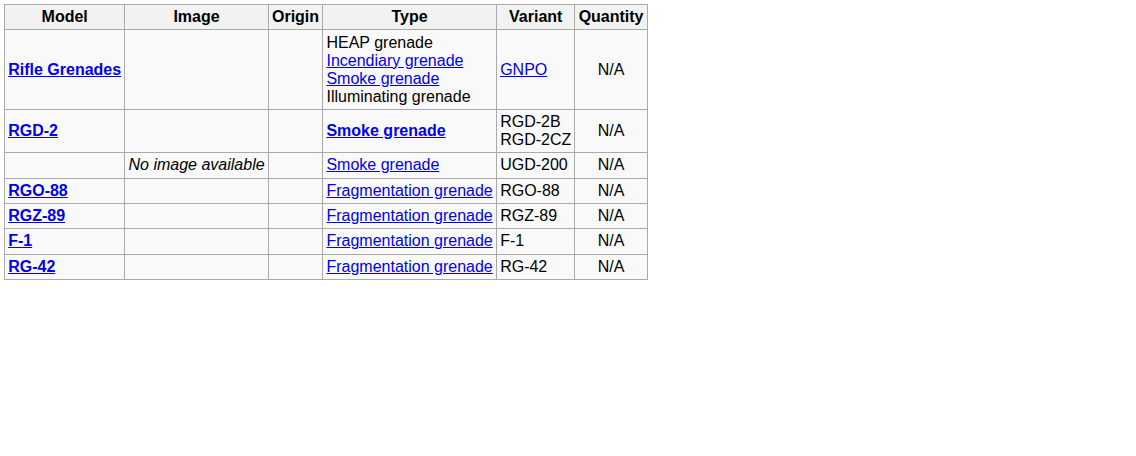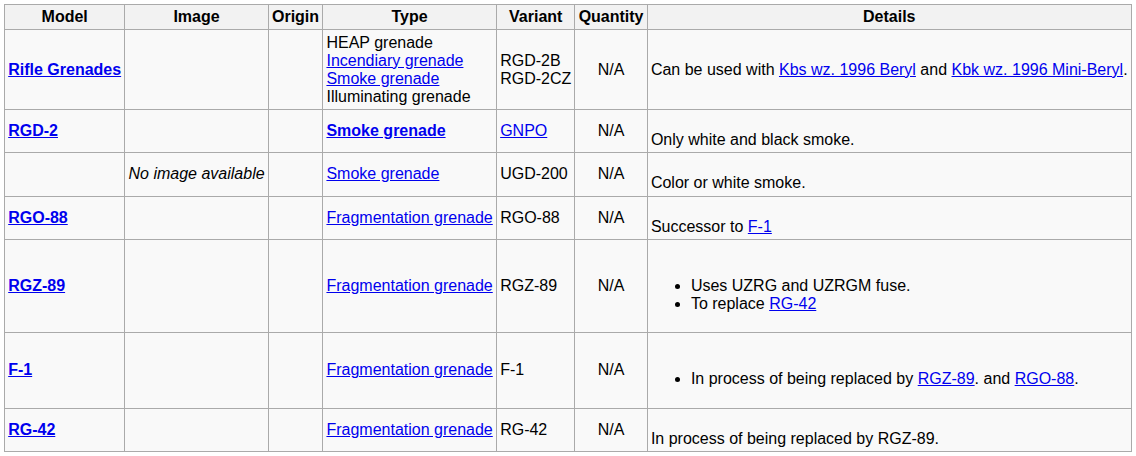 <table class="wikitable">
 <tr>
 <th>Model</th>
 <th>Image</th>
 <th>Origin</th>
 <th>Type</th>
 <th>Variant</th>
 <th>Quantity</th>
+<th>Details</th>
 </tr>
 <tr>
 <td><a href='#'><strong>Rifle Grenades</strong></a></td>
 <td></td>
 <td><small></small></td>
 <td>HEAP grenade <br> <a href='#'>Incendiary grenade</a> <br> <a href='#'>Smoke grenade</a> <br> Illuminating grenade</td>
-<td><a href='#'>GNPO</a><br></td>
+<td>RGD-2B<br>RGD-2CZ</td>
 <td style="text-align: center;">N/A</td>
+<td>Can be used with <a href='#'>Kbs wz. 1996 Beryl</a> and <a href='#'>Kbk wz. 1996 Mini-Beryl</a>.</td>
 </tr>
 <tr>
 <td><strong><a href='#'>RGD-2</a></strong></td>
 <td></td>
 <td><small></small><br><small></small></td>
 <td><strong><a href='#'>Smoke grenade</a></strong></td>
-<td>RGD-2B<br>RGD-2CZ</td>
+<td><a href='#'>GNPO</a><br></td>
 <td style="text-align: center;">N/A</td>
+<td><br>Only white and black smoke.</td>
 </tr>
 <tr>
 <td><strong></strong></td>
 <td style="text-align: center;"><em>No image available</em></td>
 <td><small></small></td>
 <td><a href='#'>Smoke grenade</a></td>
 <td>UGD-200</td>
 <td style="text-align: center;">N/A</td>
+<td><br>Color or white smoke.</td>
 </tr>
 <tr>
 <td><a href='#'><strong>RGO-88</strong></a></td>
 <td></td>
 <td><small></small></td>
 <td><a href='#'>Fragmentation grenade</a></td>
 <td>RGO-88</td>
 <td style="text-align: center;">N/A</td>
+<td><br>Successor to <a href='#'>F-1</a></td>
 </tr>
 <tr>
 <td><a href='#'><strong>RGZ-89</strong></a></td>
 <td></td>
 <td><small></small></td>
 <td><a href='#'>Fragmentation grenade</a></td>
 <td>RGZ-89</td>
 <td style="text-align: center;">N/A</td>
+<td><br><ul><li>Uses UZRG and UZRGM fuse.</li><li>To replace <a href='#'>RG-42</a></li></ul></td>
 </tr>
 <tr>
 <td><a href='#'><strong>F-1</strong></a></td>
 <td></td>
 <td><small></small><br><small></small></td>
 <td><a href='#'>Fragmentation grenade</a></td>
 <td>F-1</td>
 <td style="text-align: center;">N/A</td>
+<td><br><ul><li>In process of being replaced by <a href='#'>RGZ-89</a>. and <a href='#'>RGO-88</a>.</li></ul></td>
 </tr>
 <tr>
 <td><strong><a href='#'>RG-42</a></strong></td>
 <td></td>
 <td><small></small></td>
 <td><a href='#'>Fragmentation grenade</a></td>
 <td>RG-42</td>
 <td style="text-align: center;">N/A</td>
+<td><br>In process of being replaced by RGZ-89.</td>
 </tr>
 </table>
